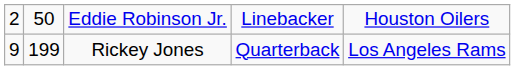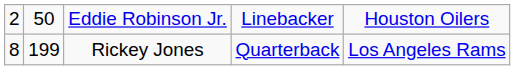 <table class="wikitable" style="text-align:center">
 <tr>
 <td>2</td>
 <td>50</td>
 <td><a href='#'>Eddie Robinson Jr.</a></td>
 <td><a href='#'>Linebacker</a></td>
 <td><a href='#'>Houston Oilers</a></td>
 </tr>
 <tr>
-<td>9</td>
+<td>8</td>
 <td>199</td>
 <td>Rickey Jones</td>
 <td><a href='#'>Quarterback</a></td>
 <td><a href='#'>Los Angeles Rams</a></td>
 </tr>
 </table>
